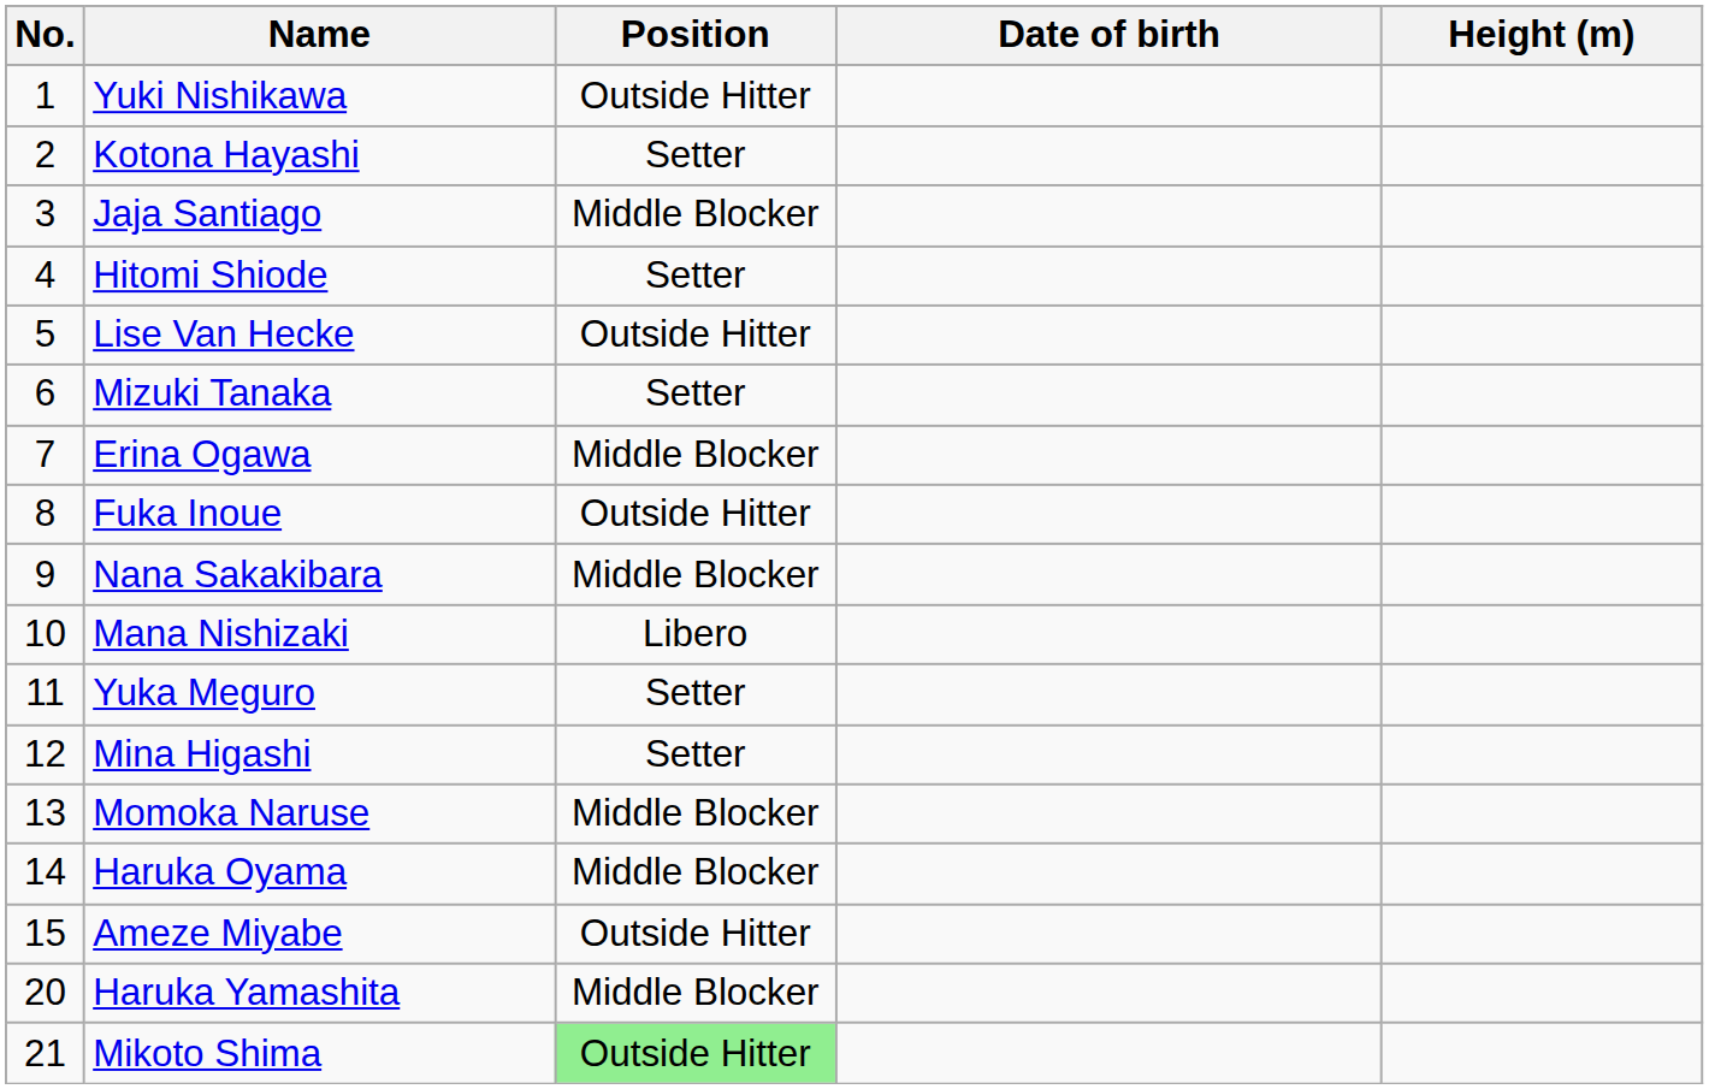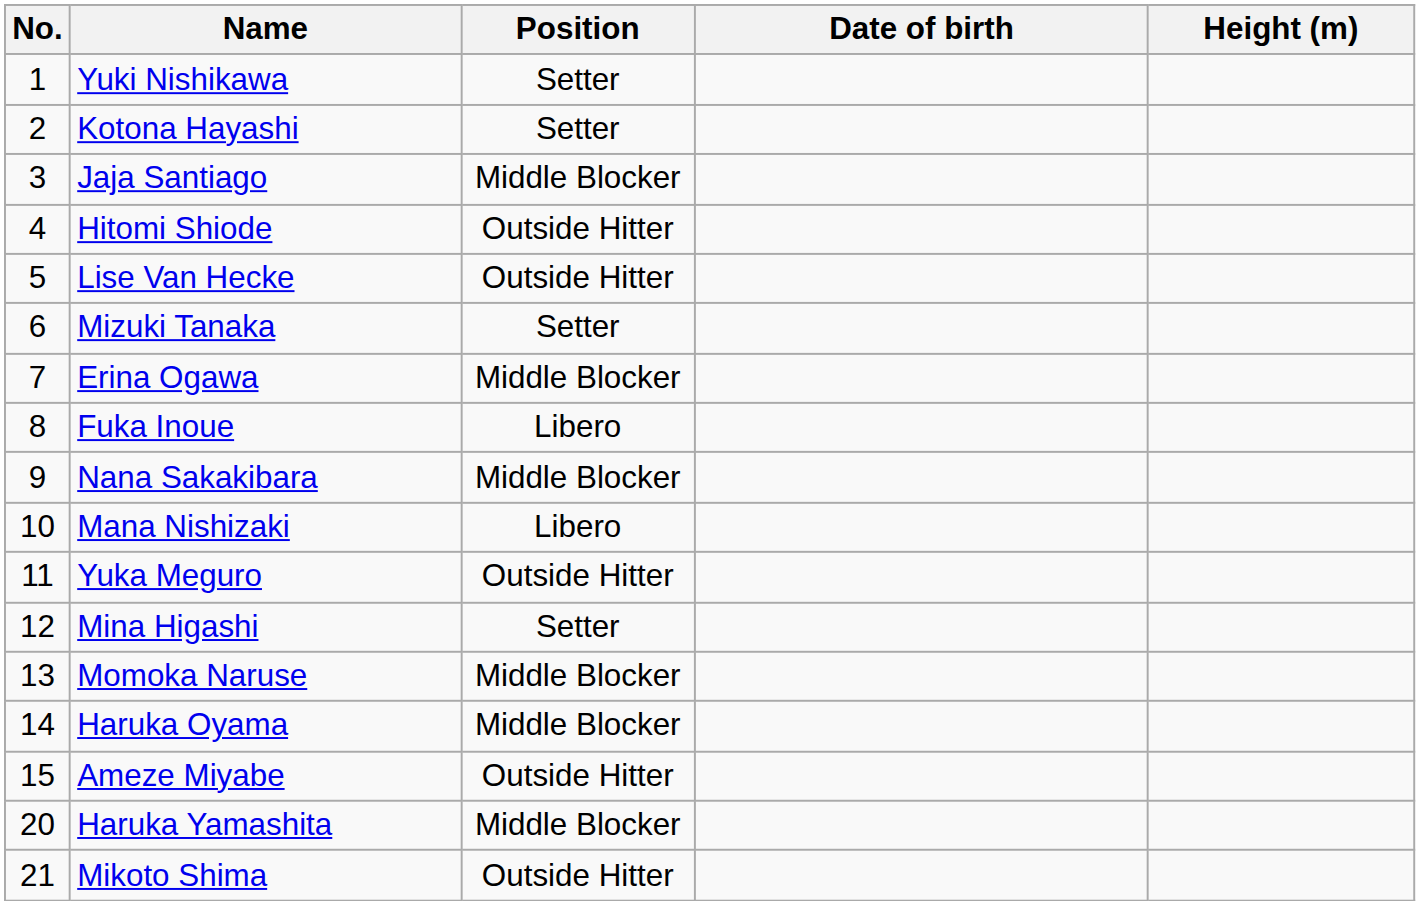 <table class="wikitable sortable" style="font-size:100%; text-align:center;">
 <tr>
 <th>No.</th>
 <th style="width:12em">Name</th>
 <th style="width:7em">Position</th>
 <th style="width:14em">Date of birth</th>
 <th style="width:8em">Height (m)</th>
 </tr>
 <tr>
 <td align=center>1</td>
 <td align=left> <a href='#'>Yuki Nishikawa</a></td>
-<td align=center>Outside Hitter</td>
+<td align=center>Setter</td>
 <td align=right></td>
 <td align=left></td>
 </tr>
 <tr>
 <td align=center>2</td>
 <td align=left> <a href='#'>Kotona Hayashi</a></td>
 <td align=center>Setter</td>
 <td align=right></td>
 <td align=left></td>
 </tr>
 <tr>
 <td align=center>3</td>
 <td align=left> <a href='#'>Jaja Santiago</a></td>
 <td align=center>Middle Blocker</td>
 <td align=right></td>
 <td align=left></td>
 </tr>
 <tr>
 <td align=center>4</td>
 <td align=left> <a href='#'>Hitomi Shiode</a></td>
-<td align=center>Setter</td>
+<td align=center>Outside Hitter</td>
 <td align=right></td>
 <td align=left></td>
 </tr>
 <tr>
 <td align=center>5</td>
 <td align=left> <a href='#'>Lise Van Hecke</a></td>
 <td align=center>Outside Hitter</td>
 <td align=right></td>
 <td align=left></td>
 </tr>
 <tr>
 <td align=center>6</td>
 <td align=left> <a href='#'>Mizuki Tanaka</a></td>
 <td align=center>Setter</td>
 <td align=right></td>
 <td align=left></td>
 </tr>
 <tr>
 <td align=center>7</td>
 <td align=left> <a href='#'>Erina Ogawa</a></td>
 <td align=center>Middle Blocker</td>
 <td align=right></td>
 <td align=left></td>
 </tr>
 <tr>
 <td align=center>8</td>
 <td align=left> <a href='#'>Fuka Inoue</a></td>
-<td align=center>Outside Hitter</td>
+<td align=center>Libero</td>
 <td align=right></td>
 <td align=left></td>
 </tr>
 <tr>
 <td align=center>9</td>
 <td align=left> <a href='#'>Nana Sakakibara</a></td>
 <td align=center>Middle Blocker</td>
 <td align=right></td>
 <td align=left></td>
 </tr>
 <tr>
 <td align=center>10</td>
 <td align=left> <a href='#'>Mana Nishizaki</a></td>
 <td align=center>Libero</td>
 <td align=right></td>
 <td align=left></td>
 </tr>
 <tr>
 <td align=center>11</td>
 <td align=left> <a href='#'>Yuka Meguro</a></td>
-<td align=center>Setter</td>
+<td align=center>Outside Hitter</td>
 <td align=right></td>
 <td align=left></td>
 </tr>
 <tr>
 <td align=center>12</td>
 <td align=left> <a href='#'>Mina Higashi</a></td>
 <td align=center>Setter</td>
 <td align=right></td>
 <td align=left></td>
 </tr>
 <tr>
 <td align=center>13</td>
 <td align=left> <a href='#'>Momoka Naruse</a></td>
 <td align=center>Middle Blocker</td>
 <td align=right></td>
 <td align=left></td>
 </tr>
 <tr>
 <td align=center>14</td>
 <td align=left> <a href='#'>Haruka Oyama</a></td>
 <td align=center>Middle Blocker</td>
 <td align=right></td>
 <td align=left></td>
 </tr>
 <tr>
 <td align=center>15</td>
 <td align=left> <a href='#'>Ameze Miyabe</a></td>
 <td align=center>Outside Hitter</td>
 <td align=right></td>
 <td align=left></td>
 </tr>
 <tr>
 <td align=center>20</td>
 <td align=left> <a href='#'>Haruka Yamashita</a></td>
 <td align=center>Middle Blocker</td>
 <td align=right></td>
 <td align=left></td>
 </tr>
 <tr>
 <td align=center>21</td>
 <td align=left> <a href='#'>Mikoto Shima</a></td>
-<td align=center style="background: lightgreen;">Outside Hitter</td>
+<td align=center>Outside Hitter</td>
 <td align=right></td>
 <td align=left></td>
 </tr>
 </table>
